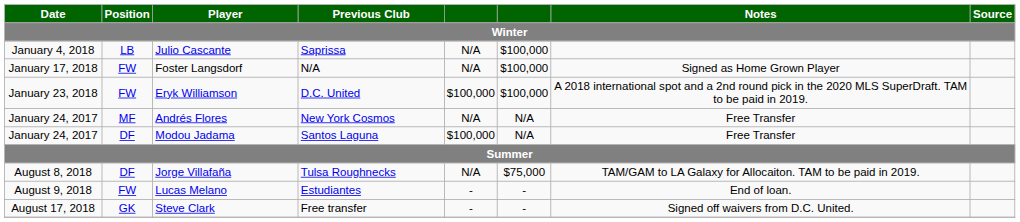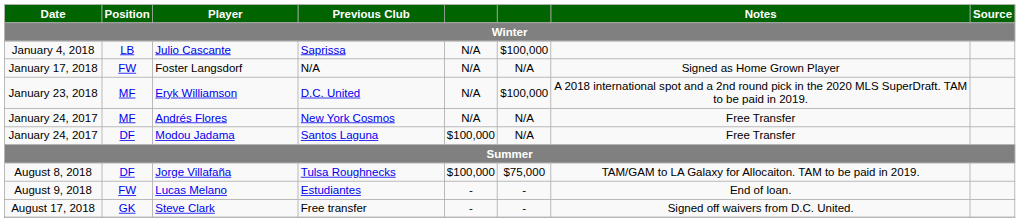 <table class="wikitable" style="text-align:center; font-size:90%; width:100%;">
 <tr>
 <th style="background:darkgreen; color:white; text-align:center; width:10%">Date</th>
 <th style="background:darkgreen; color:white; text-align:center; width:5%">Position</th>
 <th style="background:darkgreen; color:white; text-align:center; width:15%">Player</th>
 <th style="background:darkgreen; color:white; text-align:center; width:15%">Previous Club</th>
 <th style="background:darkgreen; color:white; text-align:center; width:5%"></th>
 <th style="background:darkgreen; color:white; text-align:center; width:5%"></th>
 <th style="background:darkgreen; color:white; text-align:center; width:44%">Notes</th>
 <th style="background:darkgreen; color:white; text-align:center; width:1%">Source</th>
 </tr>
 <tr>
 <th colspan="8" style="background:gray; color:white; text-align:center;">Winter</th>
 </tr>
 <tr>
 <td style="text-align:center;">January 4, 2018</td>
 <td style="text-align:center;"><a href='#'>LB</a></td>
 <td align=left> <a href='#'>Julio Cascante</a></td>
 <td align=left> <a href='#'>Saprissa</a></td>
 <td style="text-align:center;">N/A</td>
 <td style="text-align:center;">$100,000</td>
 <td></td>
 <td style="text-align:center;"></td>
 </tr>
 <tr>
 <td style="text-align:center;">January 17, 2018</td>
 <td style="text-align:center;"><a href='#'>FW</a></td>
 <td align=left> Foster Langsdorf</td>
 <td align=left>N/A</td>
 <td style="text-align:center;">N/A</td>
-<td style="text-align:center;">$100,000</td>
+<td style="text-align:center;">N/A</td>
 <td>Signed as Home Grown Player</td>
 <td style="text-align:center;"></td>
 </tr>
 <tr>
 <td style="text-align:center;">January 23, 2018</td>
-<td style="text-align:center;"><a href='#'>FW</a></td>
+<td style="text-align:center;"><a href='#'>MF</a></td>
 <td align=left> <a href='#'>Eryk Williamson</a></td>
 <td align=left> <a href='#'>D.C. United</a></td>
-<td style="text-align:center;">$100,000</td>
+<td style="text-align:center;">N/A</td>
 <td style="text-align:center;">$100,000</td>
 <td>A 2018 international spot and a 2nd round pick in the 2020 MLS SuperDraft. TAM to be paid in 2019.</td>
 <td style="text-align:center;"></td>
 </tr>
 <tr>
 <td style="text-align:center;">January 24, 2017</td>
 <td style="text-align:center;"><a href='#'>MF</a></td>
 <td align=left> <a href='#'>Andrés Flores</a></td>
 <td align=left> <a href='#'>New York Cosmos</a></td>
 <td style="text-align:center;">N/A</td>
 <td style="text-align:center;">N/A</td>
 <td>Free Transfer</td>
 <td style="text-align:center;"></td>
 </tr>
 <tr>
 <td style="text-align:center;">January 24, 2017</td>
 <td style="text-align:center;"><a href='#'>DF</a></td>
 <td align=left> <a href='#'>Modou Jadama</a></td>
 <td align=left> <a href='#'>Santos Laguna</a></td>
 <td style="text-align:center;">$100,000</td>
 <td style="text-align:center;">N/A</td>
 <td>Free Transfer</td>
 <td style="text-align:center;"></td>
 </tr>
 <tr>
 <th colspan="8" style="background:gray; color:white; text-align:center;">Summer</th>
 </tr>
 <tr>
 <td style="text-align:center;">August 8, 2018</td>
 <td style="text-align:center;"><a href='#'>DF</a></td>
 <td align=left> <a href='#'>Jorge Villafaña</a></td>
 <td align=left> <a href='#'>Tulsa Roughnecks</a></td>
-<td style="text-align:center;">N/A</td>
+<td style="text-align:center;">$100,000</td>
 <td style="text-align:center;">$75,000</td>
 <td>TAM/GAM to LA Galaxy for Allocaiton.  TAM to be paid in 2019.</td>
 <td style="text-align:center;"></td>
 </tr>
 <tr>
 <td style="text-align:center;">August 9, 2018</td>
 <td style="text-align:center;"><a href='#'>FW</a></td>
 <td align=left> <a href='#'>Lucas Melano</a></td>
 <td align=left> <a href='#'>Estudiantes</a></td>
 <td style="text-align:center;">-</td>
 <td style="text-align:center;">-</td>
 <td>End of loan.</td>
 <td style="text-align:center;"></td>
 </tr>
 <tr>
 <td style="text-align:center;">August 17, 2018</td>
 <td style="text-align:center;"><a href='#'>GK</a></td>
 <td align=left> <a href='#'>Steve Clark</a></td>
 <td align=left>Free transfer</td>
 <td style="text-align:center;">-</td>
 <td style="text-align:center;">-</td>
 <td>Signed off waivers from D.C. United.</td>
 <td style="text-align:center;"></td>
 </tr>
 <tr>
 </tr>
 </table>
